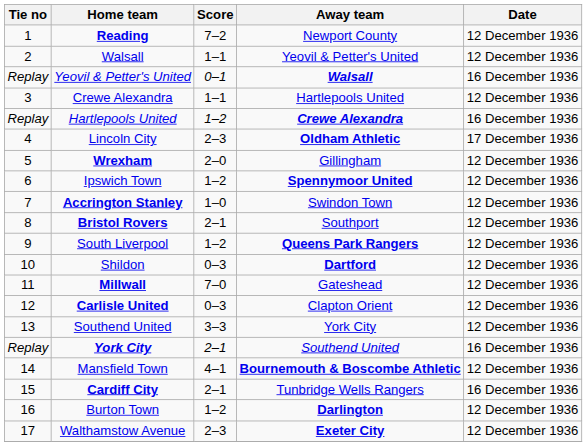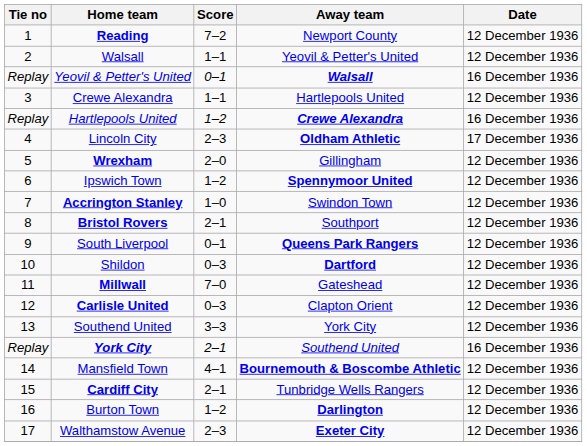 <table class="wikitable" style="text-align: center">
 <tr>
 <th>Tie no</th>
 <th>Home team</th>
 <th>Score</th>
 <th>Away team</th>
 <th>Date</th>
 </tr>
 <tr>
 <td>1</td>
 <td><strong><a href='#'>Reading</a></strong></td>
 <td>7–2</td>
 <td><a href='#'>Newport County</a></td>
 <td>12 December 1936</td>
 </tr>
 <tr>
 <td>2</td>
 <td><a href='#'>Walsall</a></td>
 <td>1–1</td>
 <td><a href='#'>Yeovil & Petter's United</a></td>
 <td>12 December 1936</td>
 </tr>
 <tr>
 <td><em>Replay</em></td>
 <td><em><a href='#'>Yeovil & Petter's United</a></em></td>
 <td><em>0–1</em></td>
 <td><strong><em><a href='#'>Walsall</a></em></strong></td>
 <td>16 December 1936</td>
 </tr>
 <tr>
 <td>3</td>
 <td><a href='#'>Crewe Alexandra</a></td>
 <td>1–1</td>
 <td><a href='#'>Hartlepools United</a></td>
 <td>12 December 1936</td>
 </tr>
 <tr>
 <td><em>Replay</em></td>
 <td><em><a href='#'>Hartlepools United</a></em></td>
 <td><em>1–2</em></td>
 <td><strong><em><a href='#'>Crewe Alexandra</a></em></strong></td>
 <td>16 December 1936</td>
 </tr>
 <tr>
 <td>4</td>
 <td><a href='#'>Lincoln City</a></td>
 <td>2–3</td>
 <td><strong><a href='#'>Oldham Athletic</a></strong></td>
 <td>17 December 1936</td>
 </tr>
 <tr>
 <td>5</td>
 <td><strong><a href='#'>Wrexham</a></strong></td>
 <td>2–0</td>
 <td><a href='#'>Gillingham</a></td>
 <td>12 December 1936</td>
 </tr>
 <tr>
 <td>6</td>
 <td><a href='#'>Ipswich Town</a></td>
 <td>1–2</td>
 <td><strong><a href='#'>Spennymoor United</a></strong></td>
 <td>12 December 1936</td>
 </tr>
 <tr>
 <td>7</td>
 <td><strong><a href='#'>Accrington Stanley</a></strong></td>
 <td>1–0</td>
 <td><a href='#'>Swindon Town</a></td>
 <td>12 December 1936</td>
 </tr>
 <tr>
 <td>8</td>
 <td><strong><a href='#'>Bristol Rovers</a></strong></td>
 <td>2–1</td>
 <td><a href='#'>Southport</a></td>
 <td>12 December 1936</td>
 </tr>
 <tr>
 <td>9</td>
 <td><a href='#'>South Liverpool</a></td>
-<td>1–2</td>
+<td>0–1</td>
 <td><strong><a href='#'>Queens Park Rangers</a></strong></td>
 <td>12 December 1936</td>
 </tr>
 <tr>
 <td>10</td>
 <td><a href='#'>Shildon</a></td>
 <td>0–3</td>
 <td><strong><a href='#'>Dartford</a></strong></td>
 <td>12 December 1936</td>
 </tr>
 <tr>
 <td>11</td>
 <td><strong><a href='#'>Millwall</a></strong></td>
 <td>7–0</td>
 <td><a href='#'>Gateshead</a></td>
 <td>12 December 1936</td>
 </tr>
 <tr>
 <td>12</td>
 <td><strong><a href='#'>Carlisle United</a></strong></td>
 <td>0–3</td>
 <td><a href='#'>Clapton Orient</a></td>
 <td>12 December 1936</td>
 </tr>
 <tr>
 <td>13</td>
 <td><a href='#'>Southend United</a></td>
 <td>3–3</td>
 <td><a href='#'>York City</a></td>
 <td>12 December 1936</td>
 </tr>
 <tr>
 <td><em>Replay</em></td>
 <td><strong><em><a href='#'>York City</a></em></strong></td>
 <td><em>2–1</em></td>
 <td><em><a href='#'>Southend United</a></em></td>
 <td>16 December 1936</td>
 </tr>
 <tr>
 <td>14</td>
 <td><a href='#'>Mansfield Town</a></td>
 <td>4–1</td>
 <td><strong><a href='#'>Bournemouth & Boscombe Athletic</a></strong></td>
 <td>12 December 1936</td>
 </tr>
 <tr>
 <td>15</td>
 <td><strong><a href='#'>Cardiff City</a></strong></td>
 <td>2–1</td>
 <td><a href='#'>Tunbridge Wells Rangers</a></td>
-<td>16 December 1936</td>
+<td>12 December 1936</td>
 </tr>
 <tr>
 <td>16</td>
 <td><a href='#'>Burton Town</a></td>
 <td>1–2</td>
 <td><strong><a href='#'>Darlington</a></strong></td>
 <td>12 December 1936</td>
 </tr>
 <tr>
 <td>17</td>
 <td><a href='#'>Walthamstow Avenue</a></td>
 <td>2–3</td>
 <td><strong><a href='#'>Exeter City</a></strong></td>
 <td>12 December 1936</td>
 </tr>
 <tr>
 </tr>
 </table>
